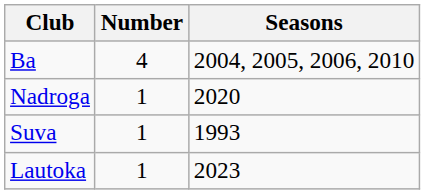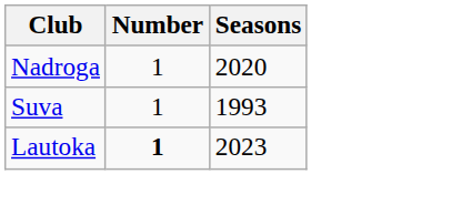 <table class="wikitable sortable">
 <tr>
 <th>Club</th>
 <th>Number</th>
 <th>Seasons</th>
-</tr>
-<tr>
-<td><a href='#'>Ba</a></td>
-<td style="text-align:center">4</td>
-<td>2004, 2005, 2006, 2010</td>
 </tr>
 <tr>
 <td><a href='#'>Nadroga</a></td>
 <td style="text-align:center">1</td>
 <td>2020</td>
 </tr>
 <tr>
 <td><a href='#'>Suva</a></td>
 <td style="text-align:center">1</td>
 <td>1993</td>
 </tr>
 <tr>
 <td><a href='#'>Lautoka</a></td>
-<td style="text-align:center">1</td>
+<td style="text-align:center"><strong>1</strong></td>
 <td>2023</td>
 </tr>
 </table>
